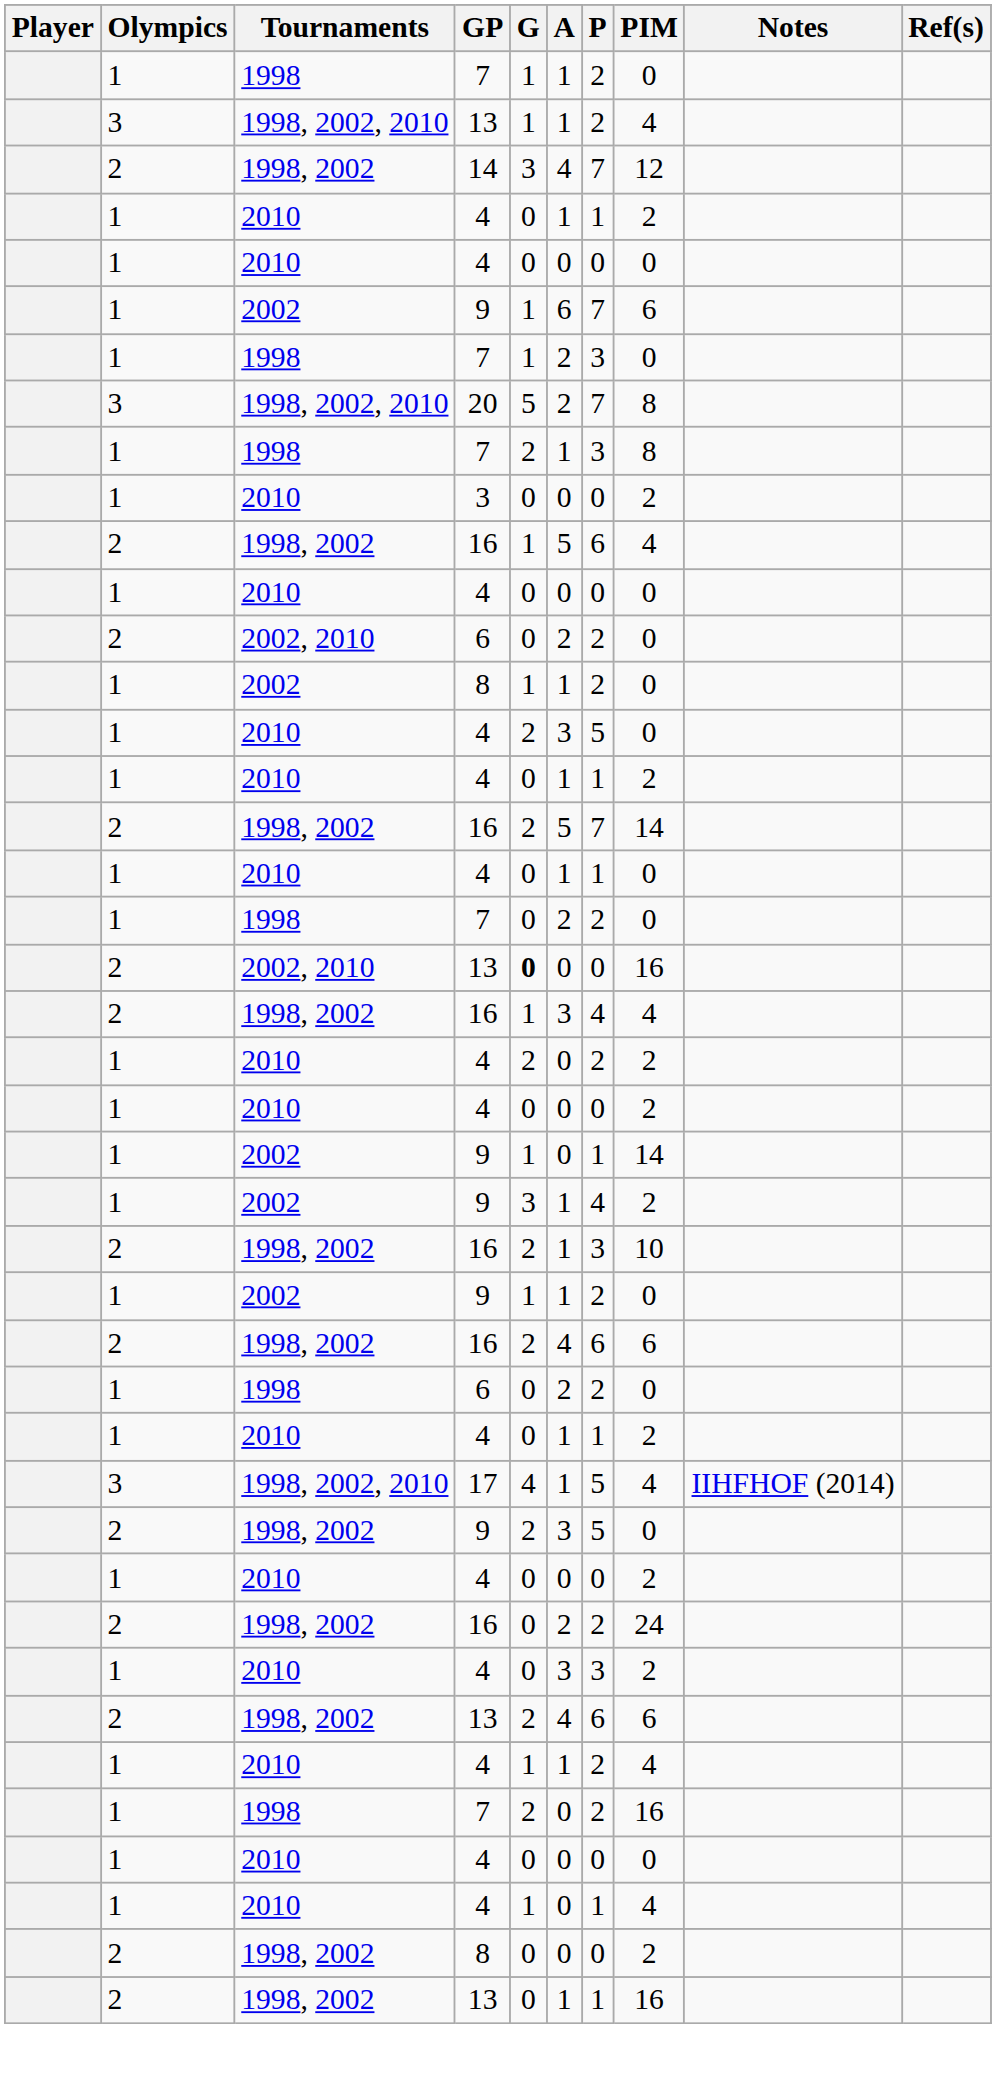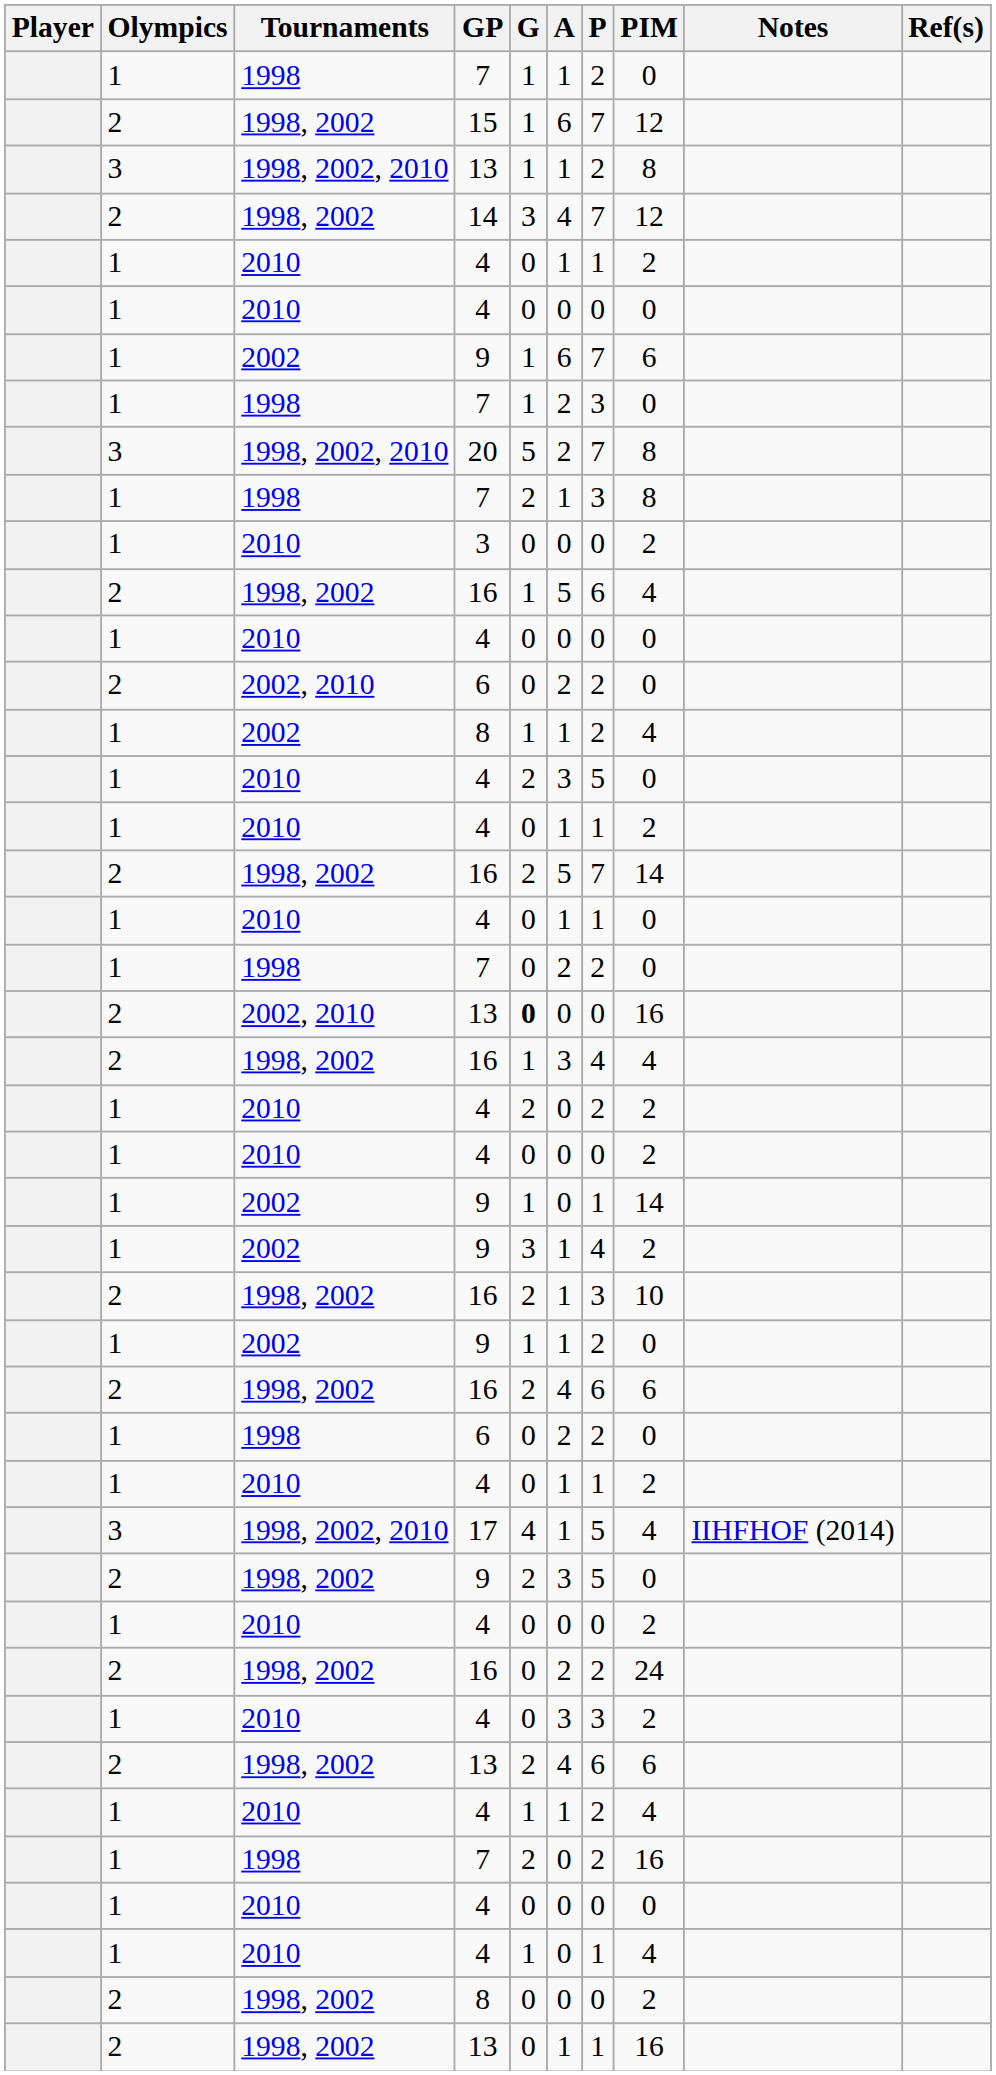 <table class="wikitable sortable plainrowheaders" style="text-align:center;">
 <tr>
 <th scope="col">Player</th>
 <th scope="col">Olympics</th>
 <th scope="col">Tournaments</th>
 <th scope="col">GP</th>
 <th scope="col">G</th>
 <th scope="col">A</th>
 <th scope="col">P</th>
 <th scope="col">PIM</th>
 <th scope="col">Notes</th>
 <th scope="col" class="unsortable">Ref(s)</th>
 </tr>
 <tr>
 <th scope="row"></th>
 <td align=left>1</td>
 <td align=left><a href='#'>1998</a></td>
 <td>7</td>
 <td>1</td>
 <td>1</td>
 <td>2</td>
 <td>0</td>
 <td align=left></td>
 <td align=center></td>
 </tr>
 <tr>
 <th scope="row"></th>
+<td align=left>2</td>
+<td align=left><a href='#'>1998</a>, <a href='#'>2002</a></td>
+<td>15</td>
+<td>1</td>
+<td>6</td>
+<td>7</td>
+<td>12</td>
+<td align=left></td>
+<td align=center></td>
+</tr>
+<tr>
+<th scope="row"></th>
 <td align=left>3</td>
 <td align=left><a href='#'>1998</a>, <a href='#'>2002</a>, <a href='#'>2010</a></td>
 <td>13</td>
 <td>1</td>
 <td>1</td>
 <td>2</td>
-<td>4</td>
+<td>8</td>
 <td align=left></td>
 <td align=center></td>
 </tr>
 <tr>
 <th scope="row"></th>
 <td align=left>2</td>
 <td align=left><a href='#'>1998</a>, <a href='#'>2002</a></td>
 <td>14</td>
 <td>3</td>
 <td>4</td>
 <td>7</td>
 <td>12</td>
 <td align=left></td>
 <td align=center></td>
 </tr>
 <tr>
 <th scope="row"></th>
 <td align=left>1</td>
 <td align=left><a href='#'>2010</a></td>
 <td>4</td>
 <td>0</td>
 <td>1</td>
 <td>1</td>
 <td>2</td>
 <td align=left></td>
 <td align=center></td>
 </tr>
 <tr>
 <th scope="row"></th>
 <td align=left>1</td>
 <td align=left><a href='#'>2010</a></td>
 <td>4</td>
 <td>0</td>
 <td>0</td>
 <td>0</td>
 <td>0</td>
 <td align=left></td>
 <td align=center></td>
 </tr>
 <tr>
 <th scope="row"></th>
 <td align=left>1</td>
 <td align=left><a href='#'>2002</a></td>
 <td>9</td>
 <td>1</td>
 <td>6</td>
 <td>7</td>
 <td>6</td>
 <td align=left></td>
 <td align=center></td>
 </tr>
 <tr>
 <th scope="row"></th>
 <td align=left>1</td>
 <td align=left><a href='#'>1998</a></td>
 <td>7</td>
 <td>1</td>
 <td>2</td>
 <td>3</td>
 <td>0</td>
 <td align=left></td>
 <td align=center></td>
 </tr>
 <tr>
 <th scope="row"></th>
 <td align=left>3</td>
 <td align=left><a href='#'>1998</a>, <a href='#'>2002</a>, <a href='#'>2010</a></td>
 <td>20</td>
 <td>5</td>
 <td>2</td>
 <td>7</td>
 <td>8</td>
 <td align=left></td>
 <td align=center></td>
 </tr>
 <tr>
 <th scope="row"></th>
 <td align=left>1</td>
 <td align=left><a href='#'>1998</a></td>
 <td>7</td>
 <td>2</td>
 <td>1</td>
 <td>3</td>
 <td>8</td>
 <td align=left></td>
 <td align=center></td>
 </tr>
 <tr>
 <th scope="row"></th>
 <td align=left>1</td>
 <td align=left><a href='#'>2010</a></td>
 <td>3</td>
 <td>0</td>
 <td>0</td>
 <td>0</td>
 <td>2</td>
 <td align=left></td>
 <td align=center></td>
 </tr>
 <tr>
 <th scope="row"></th>
 <td align=left>2</td>
 <td align=left><a href='#'>1998</a>, <a href='#'>2002</a></td>
 <td>16</td>
 <td>1</td>
 <td>5</td>
 <td>6</td>
 <td>4</td>
 <td align=left></td>
 <td align=center></td>
 </tr>
 <tr>
 <th scope="row"></th>
 <td align=left>1</td>
 <td align=left><a href='#'>2010</a></td>
 <td>4</td>
 <td>0</td>
 <td>0</td>
 <td>0</td>
 <td>0</td>
 <td align=left></td>
 <td align=center></td>
 </tr>
 <tr>
 <th scope="row"></th>
 <td align=left>2</td>
 <td align=left><a href='#'>2002</a>, <a href='#'>2010</a></td>
 <td>6</td>
 <td>0</td>
 <td>2</td>
 <td>2</td>
 <td>0</td>
 <td align=left></td>
 <td align=center></td>
 </tr>
 <tr>
 <th scope="row"></th>
 <td align=left>1</td>
 <td align=left><a href='#'>2002</a></td>
 <td>8</td>
 <td>1</td>
 <td>1</td>
 <td>2</td>
-<td>0</td>
+<td>4</td>
 <td align=left></td>
 <td align=center></td>
 </tr>
 <tr>
 <th scope="row"></th>
 <td align=left>1</td>
 <td align=left><a href='#'>2010</a></td>
 <td>4</td>
 <td>2</td>
 <td>3</td>
 <td>5</td>
 <td>0</td>
 <td align=left></td>
 <td align=center></td>
 </tr>
 <tr>
 <th scope="row"></th>
 <td align=left>1</td>
 <td align=left><a href='#'>2010</a></td>
 <td>4</td>
 <td>0</td>
 <td>1</td>
 <td>1</td>
 <td>2</td>
 <td align=left></td>
 <td align=center></td>
 </tr>
 <tr>
 <th scope="row"></th>
 <td align=left>2</td>
 <td align=left><a href='#'>1998</a>, <a href='#'>2002</a></td>
 <td>16</td>
 <td>2</td>
 <td>5</td>
 <td>7</td>
 <td>14</td>
 <td align=left></td>
 <td align=center></td>
 </tr>
 <tr>
 <th scope="row"></th>
 <td align=left>1</td>
 <td align=left><a href='#'>2010</a></td>
 <td>4</td>
 <td>0</td>
 <td>1</td>
 <td>1</td>
 <td>0</td>
 <td align=left></td>
 <td align=center></td>
 </tr>
 <tr>
 <th scope="row"></th>
 <td align=left>1</td>
 <td align=left><a href='#'>1998</a></td>
 <td>7</td>
 <td>0</td>
 <td>2</td>
 <td>2</td>
 <td>0</td>
 <td align=left></td>
 <td align=center></td>
 </tr>
 <tr>
 <th scope="row"></th>
 <td align=left>2</td>
 <td align=left><a href='#'>2002</a>, <a href='#'>2010</a></td>
 <td>13</td>
 <td><strong>0</strong></td>
 <td>0</td>
 <td>0</td>
 <td>16</td>
 <td align=left></td>
 <td align=center></td>
 </tr>
 <tr>
 <th scope="row"></th>
 <td align=left>2</td>
 <td align=left><a href='#'>1998</a>, <a href='#'>2002</a></td>
 <td>16</td>
 <td>1</td>
 <td>3</td>
 <td>4</td>
 <td>4</td>
 <td align=left></td>
 <td align=center></td>
 </tr>
 <tr>
 <th scope="row"></th>
 <td align=left>1</td>
 <td align=left><a href='#'>2010</a></td>
 <td>4</td>
 <td>2</td>
 <td>0</td>
 <td>2</td>
 <td>2</td>
 <td align=left></td>
 <td align=center></td>
 </tr>
 <tr>
 <th scope="row"></th>
 <td align=left>1</td>
 <td align=left><a href='#'>2010</a></td>
 <td>4</td>
 <td>0</td>
 <td>0</td>
 <td>0</td>
 <td>2</td>
 <td align=left></td>
 <td align=center></td>
 </tr>
 <tr>
 <th scope="row"></th>
 <td align=left>1</td>
 <td align=left><a href='#'>2002</a></td>
 <td>9</td>
 <td>1</td>
 <td>0</td>
 <td>1</td>
 <td>14</td>
 <td align=left></td>
 <td align=center></td>
 </tr>
 <tr>
 <th scope="row"></th>
 <td align=left>1</td>
 <td align=left><a href='#'>2002</a></td>
 <td>9</td>
 <td>3</td>
 <td>1</td>
 <td>4</td>
 <td>2</td>
 <td align=left></td>
 <td align=center></td>
 </tr>
 <tr>
 <th scope="row"></th>
 <td align=left>2</td>
 <td align=left><a href='#'>1998</a>, <a href='#'>2002</a></td>
 <td>16</td>
 <td>2</td>
 <td>1</td>
 <td>3</td>
 <td>10</td>
 <td align=left></td>
 <td align=center></td>
 </tr>
 <tr>
 <th scope="row"></th>
 <td align=left>1</td>
 <td align=left><a href='#'>2002</a></td>
 <td>9</td>
 <td>1</td>
 <td>1</td>
 <td>2</td>
 <td>0</td>
 <td align=left></td>
 <td align=center></td>
 </tr>
 <tr>
 <th scope="row"></th>
 <td align=left>2</td>
 <td align=left><a href='#'>1998</a>, <a href='#'>2002</a></td>
 <td>16</td>
 <td>2</td>
 <td>4</td>
 <td>6</td>
 <td>6</td>
 <td align=left></td>
 <td align=center></td>
 </tr>
 <tr>
 <th scope="row"></th>
 <td align=left>1</td>
 <td align=left><a href='#'>1998</a></td>
 <td>6</td>
 <td>0</td>
 <td>2</td>
 <td>2</td>
 <td>0</td>
 <td align=left></td>
 <td align=center></td>
 </tr>
 <tr>
 <th scope="row"></th>
 <td align=left>1</td>
 <td align=left><a href='#'>2010</a></td>
 <td>4</td>
 <td>0</td>
 <td>1</td>
 <td>1</td>
 <td>2</td>
 <td align=left></td>
 <td align=center></td>
 </tr>
 <tr>
 <th scope="row"></th>
 <td align=left>3</td>
 <td align=left><a href='#'>1998</a>, <a href='#'>2002</a>, <a href='#'>2010</a></td>
 <td>17</td>
 <td>4</td>
 <td>1</td>
 <td>5</td>
 <td>4</td>
 <td align=left><a href='#'>IIHFHOF</a> (2014)</td>
 <td align=center></td>
 </tr>
 <tr>
 <th scope="row"></th>
 <td align=left>2</td>
 <td align=left><a href='#'>1998</a>, <a href='#'>2002</a></td>
 <td>9</td>
 <td>2</td>
 <td>3</td>
 <td>5</td>
 <td>0</td>
 <td align=left></td>
 <td align=center></td>
 </tr>
 <tr>
 <th scope="row"></th>
 <td align=left>1</td>
 <td align=left><a href='#'>2010</a></td>
 <td>4</td>
 <td>0</td>
 <td>0</td>
 <td>0</td>
 <td>2</td>
 <td align=left></td>
 <td align=center></td>
 </tr>
 <tr>
 <th scope="row"></th>
 <td align=left>2</td>
 <td align=left><a href='#'>1998</a>, <a href='#'>2002</a></td>
 <td>16</td>
 <td>0</td>
 <td>2</td>
 <td>2</td>
 <td>24</td>
 <td align=left></td>
 <td align=center></td>
 </tr>
 <tr>
 <th scope="row"></th>
 <td align=left>1</td>
 <td align=left><a href='#'>2010</a></td>
 <td>4</td>
 <td>0</td>
 <td>3</td>
 <td>3</td>
 <td>2</td>
 <td align=left></td>
 <td align=center></td>
 </tr>
 <tr>
 <th scope="row"></th>
 <td align=left>2</td>
 <td align=left><a href='#'>1998</a>, <a href='#'>2002</a></td>
 <td>13</td>
 <td>2</td>
 <td>4</td>
 <td>6</td>
 <td>6</td>
 <td align=left></td>
 <td align=center></td>
 </tr>
 <tr>
 <th scope="row"></th>
 <td align=left>1</td>
 <td align=left><a href='#'>2010</a></td>
 <td>4</td>
 <td>1</td>
 <td>1</td>
 <td>2</td>
 <td>4</td>
 <td align=left></td>
 <td align=center></td>
 </tr>
 <tr>
 <th scope="row"></th>
 <td align=left>1</td>
 <td align=left><a href='#'>1998</a></td>
 <td>7</td>
 <td>2</td>
 <td>0</td>
 <td>2</td>
 <td>16</td>
 <td align=left></td>
 <td align=center></td>
 </tr>
 <tr>
 <th scope="row"></th>
 <td align=left>1</td>
 <td align=left><a href='#'>2010</a></td>
 <td>4</td>
 <td>0</td>
 <td>0</td>
 <td>0</td>
 <td>0</td>
 <td align=left></td>
 <td align=center></td>
 </tr>
 <tr>
 <th scope="row"></th>
 <td align=left>1</td>
 <td align=left><a href='#'>2010</a></td>
 <td>4</td>
 <td>1</td>
 <td>0</td>
 <td>1</td>
 <td>4</td>
 <td align=left></td>
 <td align=center></td>
 </tr>
 <tr>
 <th scope="row"></th>
 <td align=left>2</td>
 <td align=left><a href='#'>1998</a>, <a href='#'>2002</a></td>
 <td>8</td>
 <td>0</td>
 <td>0</td>
 <td>0</td>
 <td>2</td>
 <td align=left></td>
 <td align=center></td>
 </tr>
 <tr>
 <th scope="row"></th>
 <td align=left>2</td>
 <td align=left><a href='#'>1998</a>, <a href='#'>2002</a></td>
 <td>13</td>
 <td>0</td>
 <td>1</td>
 <td>1</td>
 <td>16</td>
 <td align=left></td>
 <td align=center></td>
 </tr>
 </table>
